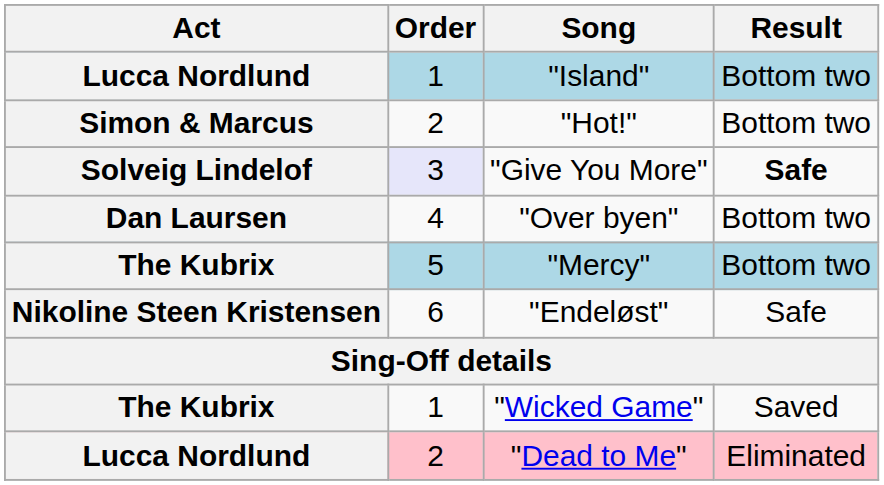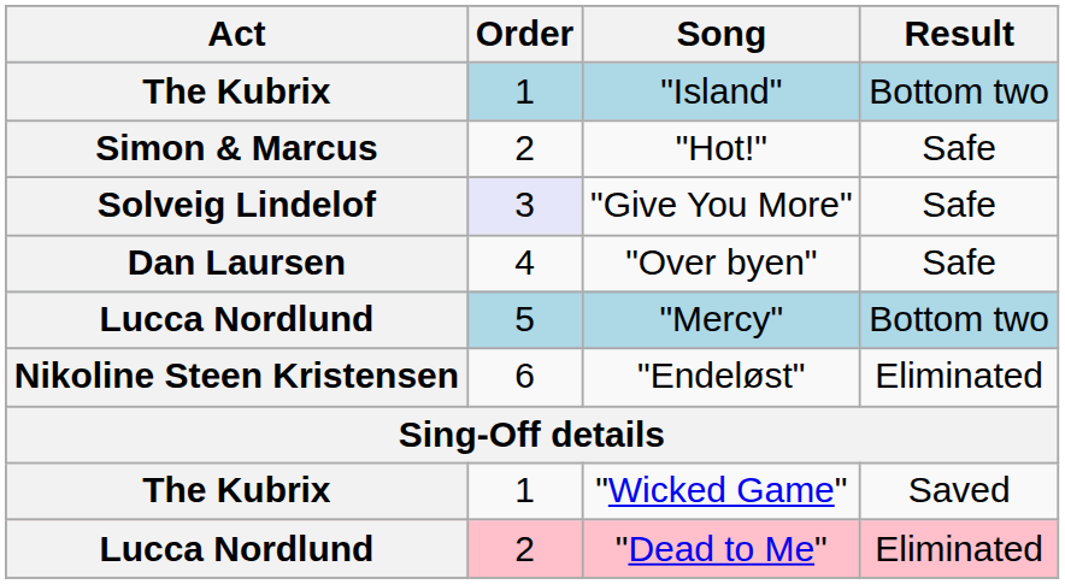 <table class="wikitable plainrowheaders" style="text-align:center;">
 <tr>
 <th scope="col">Act</th>
 <th scope="col">Order</th>
 <th scope="col">Song</th>
 <th scope="col">Result</th>
 </tr>
 <tr style="background:lightblue">
-<th scope=row>Lucca Nordlund</th>
+<th scope=row>The Kubrix</th>
 <td>1</td>
 <td>"Island"</td>
 <td>Bottom two</td>
 </tr>
 <tr>
 <th scope=row>Simon & Marcus</th>
 <td>2</td>
 <td>"Hot!"</td>
-<td>Bottom two</td>
+<td>Safe</td>
 </tr>
 <tr>
 <th scope=row>Solveig Lindelof</th>
 <td style="background: lavender;">3</td>
 <td>"Give You More"</td>
-<td><strong>Safe</strong></td>
+<td>Safe</td>
 </tr>
 <tr>
 <th scope=row>Dan Laursen</th>
 <td>4</td>
 <td>"Over byen"</td>
-<td>Bottom two</td>
+<td>Safe</td>
 </tr>
 <tr style="background:lightblue">
-<th scope=row>The Kubrix</th>
+<th scope=row>Lucca Nordlund</th>
 <td>5</td>
 <td>"Mercy"</td>
 <td>Bottom two</td>
 </tr>
 <tr>
 <th scope=row>Nikoline Steen Kristensen</th>
 <td>6</td>
 <td>"Endeløst"</td>
-<td>Safe</td>
+<td>Eliminated</td>
 </tr>
 <tr>
 <th colspan="4">Sing-Off details</th>
 </tr>
 <tr>
 <th scope="row">The Kubrix</th>
 <td>1</td>
 <td>"<a href='#'>Wicked Game</a>"</td>
 <td>Saved</td>
 </tr>
 <tr style="background:pink">
 <th scope="row">Lucca Nordlund</th>
 <td>2</td>
 <td>"<a href='#'>Dead to Me</a>"</td>
 <td>Eliminated</td>
 </tr>
 </table>
